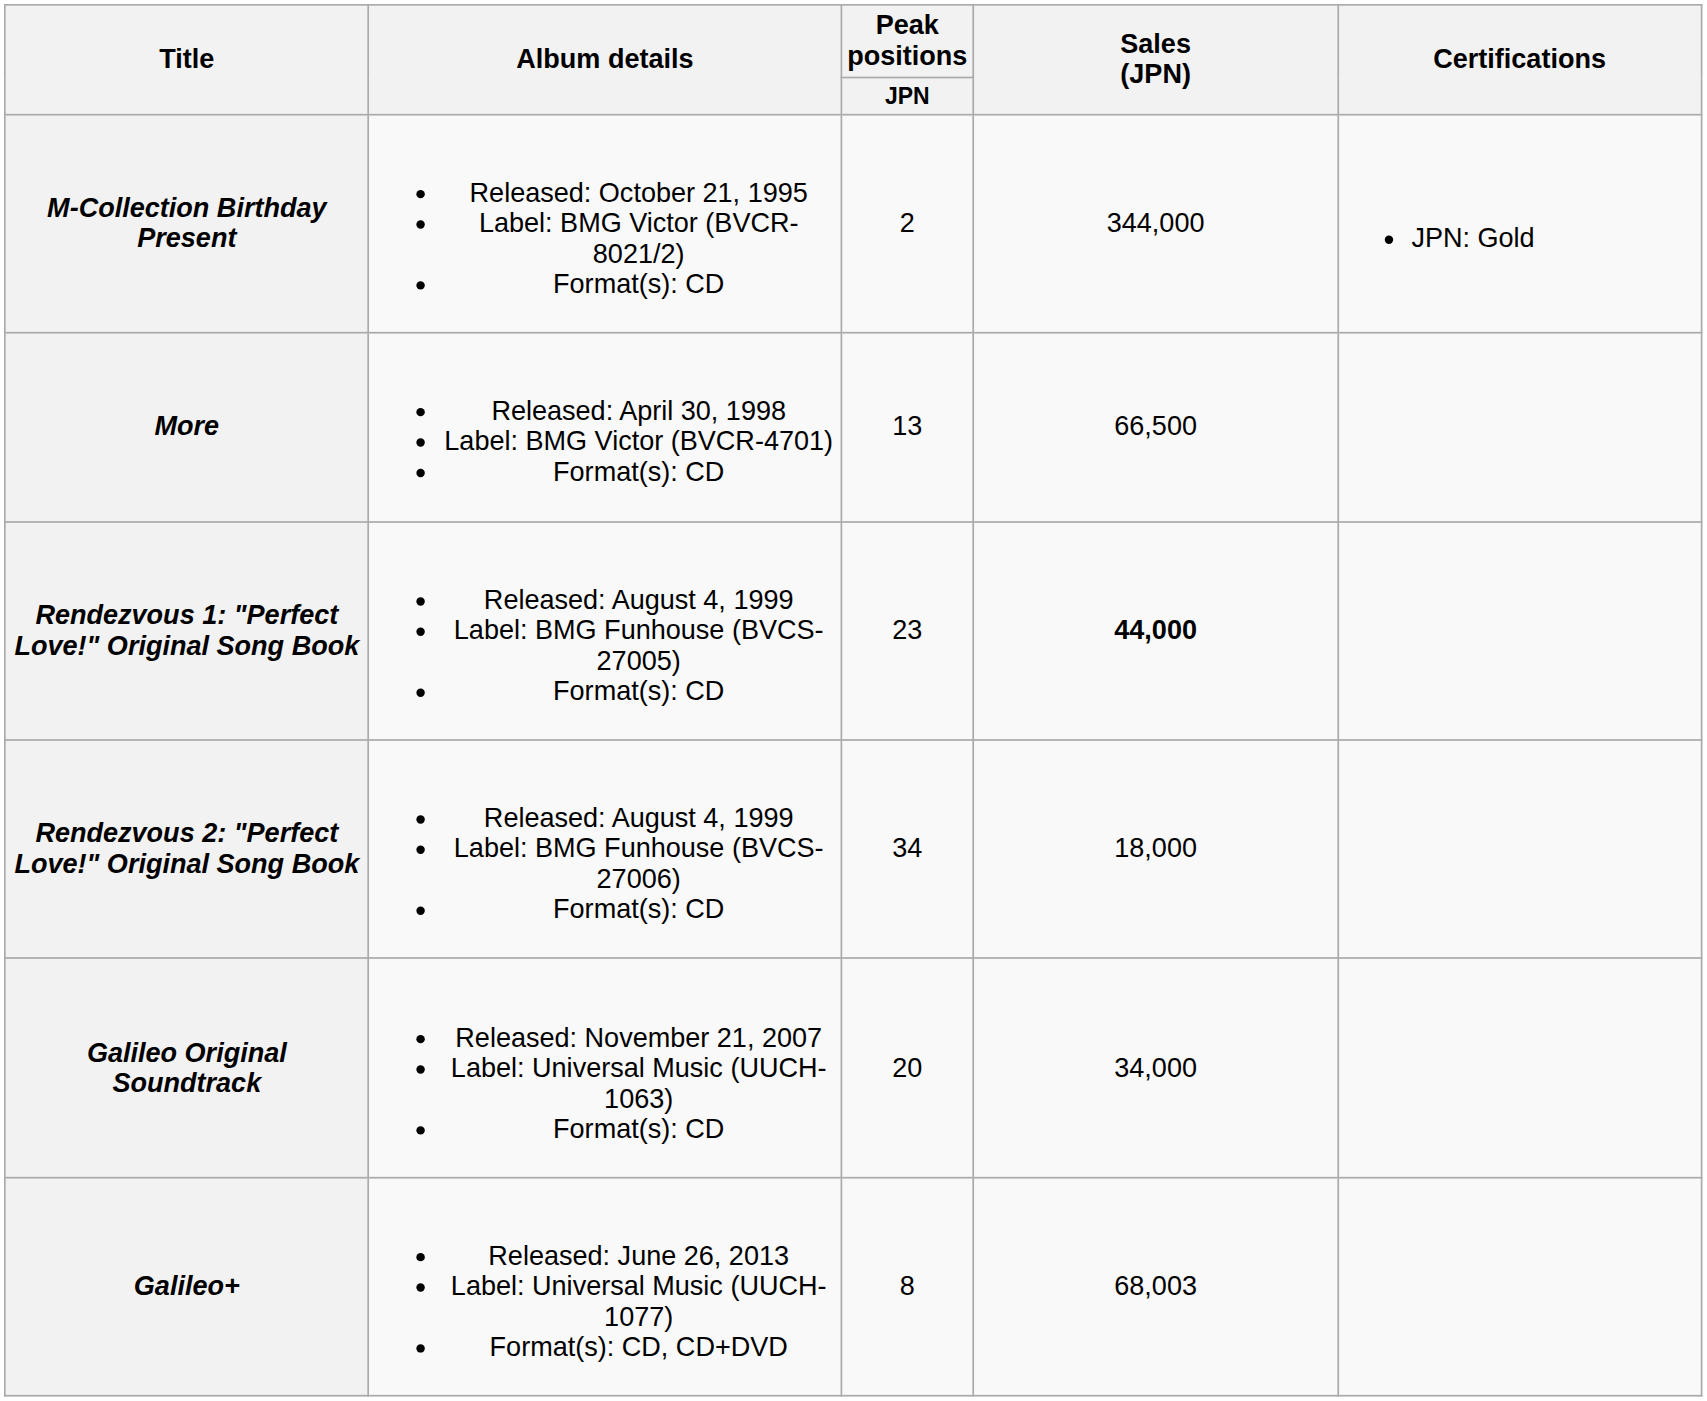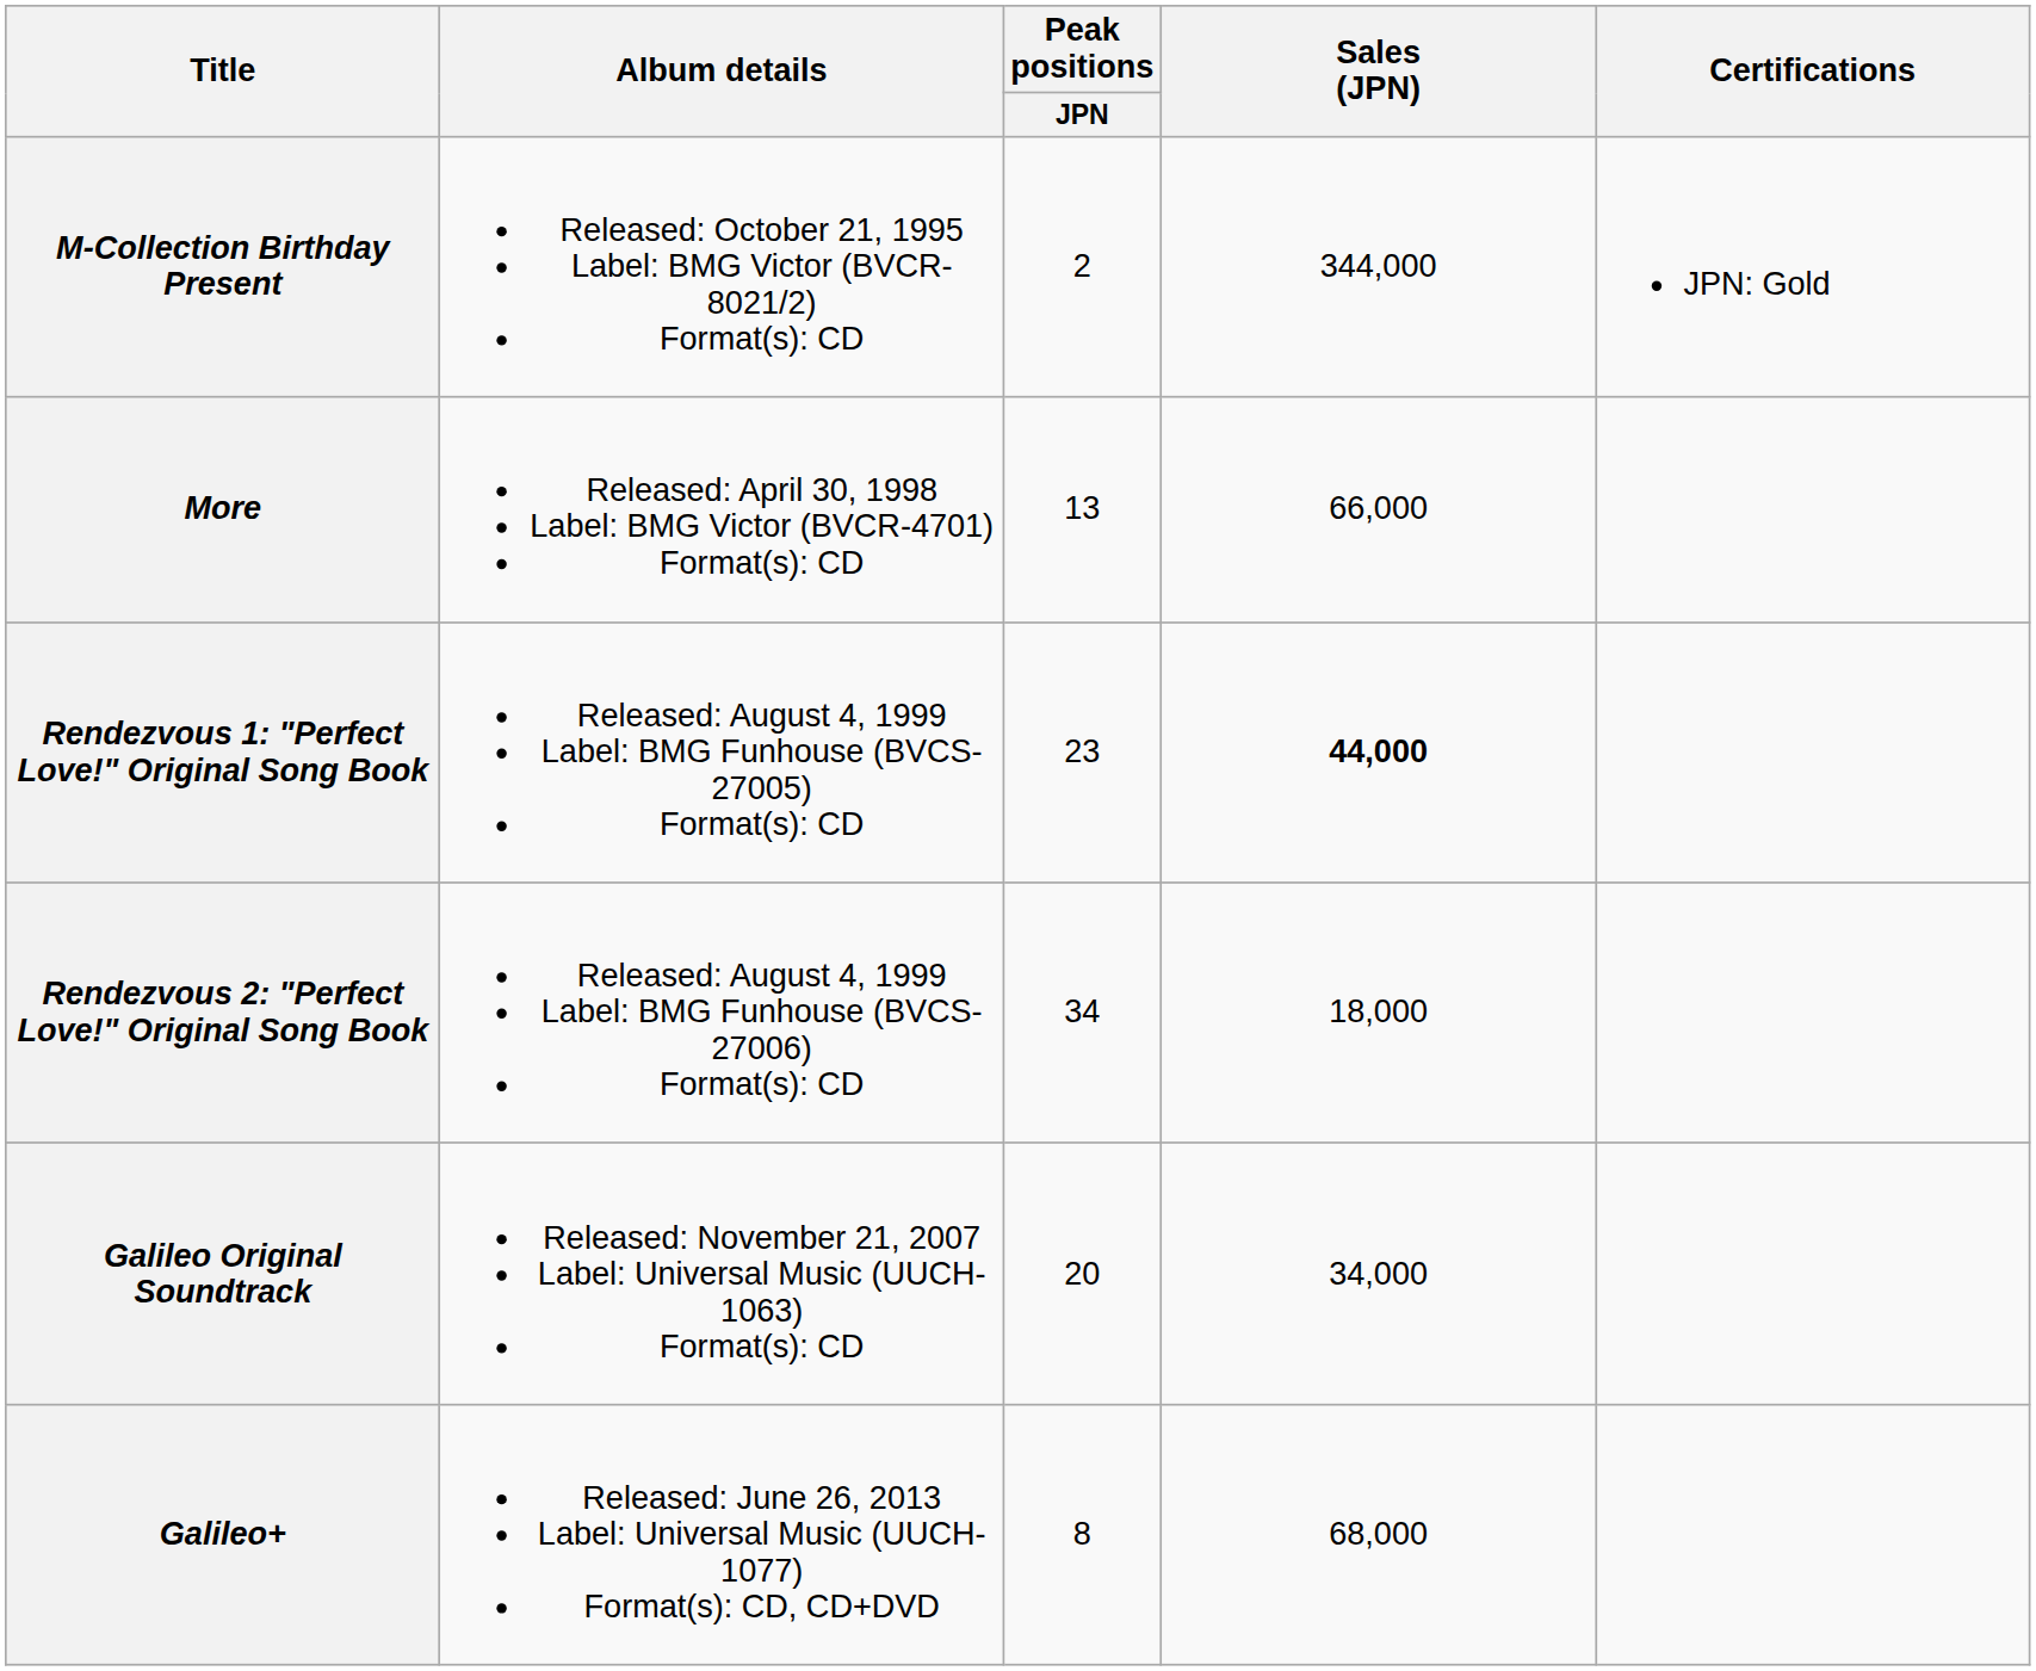 <table class="wikitable plainrowheaders" style="text-align:center;">
 <tr>
 <th style="width:13em;" rowspan="2">Title</th>
 <th style="width:17em;" rowspan="2">Album details</th>
 <th colspan="1">Peak positions</th>
 <th style="width:13em;" rowspan="2">Sales<br>(JPN)<br></th>
 <th style="width:13em;" rowspan="2">Certifications</th>
 </tr>
 <tr>
 <th style="width:3em;font-size:85%">JPN<br></th>
 </tr>
 <tr>
 <th scope="row"><em>M-Collection Birthday Present</em></th>
 <td><br><ul><li>Released: October 21, 1995</li><li>Label: BMG Victor <span>(BVCR-8021/2)</span></li><li>Format(s): CD</li></ul></td>
 <td>2</td>
 <td>344,000</td>
 <td align="left"><br><ul><li>JPN: Gold</li></ul></td>
 </tr>
 <tr>
 <th scope="row"><em>More</em></th>
 <td><br><ul><li>Released: April 30, 1998</li><li>Label: BMG Victor <span>(BVCR-4701)</span></li><li>Format(s): CD</li></ul></td>
 <td>13</td>
-<td>66,500</td>
+<td>66,000</td>
 <td align="left"></td>
 </tr>
 <tr>
 <th scope="row"><em>Rendezvous 1: "Perfect Love!" Original Song Book</em></th>
 <td><br><ul><li>Released: August 4, 1999</li><li>Label: BMG Funhouse <span>(BVCS-27005)</span></li><li>Format(s): CD</li></ul></td>
 <td>23</td>
 <td><strong>44,000</strong></td>
 <td align="left"></td>
 </tr>
 <tr>
 <th scope="row"><em>Rendezvous 2: "Perfect Love!" Original Song Book</em></th>
 <td><br><ul><li>Released: August 4, 1999</li><li>Label: BMG Funhouse <span>(BVCS-27006)</span></li><li>Format(s): CD</li></ul></td>
 <td>34</td>
 <td>18,000</td>
 <td align="left"></td>
 </tr>
 <tr>
 <th scope="row"><em>Galileo Original Soundtrack</em></th>
 <td><br><ul><li>Released: November 21, 2007</li><li>Label: Universal Music <span>(UUCH-1063)</span></li><li>Format(s): CD</li></ul></td>
 <td>20</td>
 <td>34,000</td>
 <td align="left"></td>
 </tr>
 <tr>
 <th scope="row"><em>Galileo+</em></th>
 <td><br><ul><li>Released: June 26, 2013</li><li>Label: Universal Music <span>(UUCH-1077)</span></li><li>Format(s): CD, CD+DVD</li></ul></td>
 <td>8</td>
-<td>68,003</td>
+<td>68,000</td>
 <td align="left"></td>
 </tr>
 </table>
